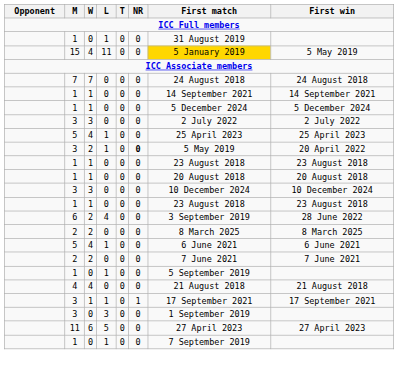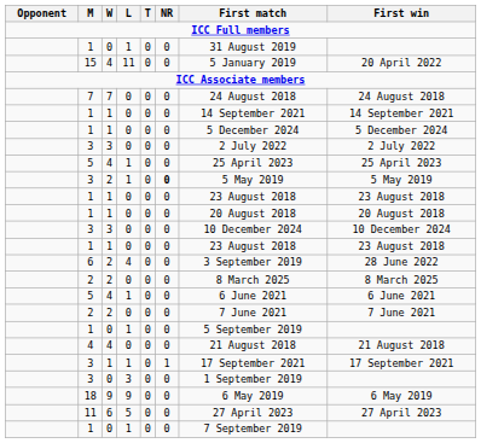 <table class="wikitable" style="text-align: center; width: 600px;">
 <tr>
 <th>Opponent</th>
 <th>M</th>
 <th>W</th>
 <th>L</th>
 <th>T</th>
 <th>NR</th>
 <th>First match</th>
 <th>First win</th>
 </tr>
 <tr>
 <td colspan="8" style="text-align: center;"><strong><a href='#'>ICC Full members</a></strong></td>
 </tr>
 <tr>
 <td align=left></td>
 <td>1</td>
 <td>0</td>
 <td>1</td>
 <td>0</td>
 <td>0</td>
 <td>31 August 2019</td>
 <td></td>
 </tr>
 <tr>
 <td align=left></td>
 <td>15</td>
 <td>4</td>
 <td>11</td>
 <td>0</td>
 <td>0</td>
-<td style="background: gold;">5 January 2019</td>
-<td>5 May 2019</td>
+<td>5 January 2019</td>
+<td>20 April 2022</td>
 </tr>
 <tr>
 <td colspan="8" style="text-align: center;"><strong><a href='#'>ICC Associate members</a></strong></td>
 </tr>
 <tr>
 <td align=left></td>
 <td>7</td>
 <td>7</td>
 <td>0</td>
 <td>0</td>
 <td>0</td>
 <td>24 August 2018</td>
 <td>24 August 2018</td>
 </tr>
 <tr>
 <td align=left></td>
 <td>1</td>
 <td>1</td>
 <td>0</td>
 <td>0</td>
 <td>0</td>
 <td>14 September 2021</td>
 <td>14 September 2021</td>
 </tr>
 <tr>
 <td align=left></td>
 <td>1</td>
 <td>1</td>
 <td>0</td>
 <td>0</td>
 <td>0</td>
 <td>5 December 2024</td>
 <td>5 December 2024</td>
 </tr>
 <tr>
 <td align=left></td>
 <td>3</td>
 <td>3</td>
 <td>0</td>
 <td>0</td>
 <td>0</td>
 <td>2 July 2022</td>
 <td>2 July 2022</td>
 </tr>
 <tr>
 <td align=left></td>
 <td>5</td>
 <td>4</td>
 <td>1</td>
 <td>0</td>
 <td>0</td>
 <td>25 April 2023</td>
 <td>25 April 2023</td>
 </tr>
 <tr>
 <td align=left></td>
 <td>3</td>
 <td>2</td>
 <td>1</td>
 <td>0</td>
 <td><strong>0</strong></td>
 <td>5 May 2019</td>
-<td>20 April 2022</td>
+<td>5 May 2019</td>
 </tr>
 <tr>
 <td align=left></td>
 <td>1</td>
 <td>1</td>
 <td>0</td>
 <td>0</td>
 <td>0</td>
 <td>23 August 2018</td>
 <td>23 August 2018</td>
 </tr>
 <tr>
 <td align=left></td>
 <td>1</td>
 <td>1</td>
 <td>0</td>
 <td>0</td>
 <td>0</td>
 <td>20 August 2018</td>
 <td>20 August 2018</td>
 </tr>
 <tr>
 <td align=left></td>
 <td>3</td>
 <td>3</td>
 <td>0</td>
 <td>0</td>
 <td>0</td>
 <td>10 December 2024</td>
 <td>10 December 2024</td>
 </tr>
 <tr>
 <td align=left></td>
 <td>1</td>
 <td>1</td>
 <td>0</td>
 <td>0</td>
 <td>0</td>
 <td>23 August 2018</td>
 <td>23 August 2018</td>
 </tr>
 <tr>
 <td align=left></td>
 <td>6</td>
 <td>2</td>
 <td>4</td>
 <td>0</td>
 <td>0</td>
 <td>3 September 2019</td>
 <td>28 June 2022</td>
 </tr>
 <tr>
 <td align=left></td>
 <td>2</td>
 <td>2</td>
 <td>0</td>
 <td>0</td>
 <td>0</td>
 <td>8 March 2025</td>
 <td>8 March 2025</td>
 </tr>
 <tr>
 <td align=left></td>
 <td>5</td>
 <td>4</td>
 <td>1</td>
 <td>0</td>
 <td>0</td>
 <td>6 June  2021</td>
 <td>6 June 2021</td>
 </tr>
 <tr>
 <td align=left></td>
 <td>2</td>
 <td>2</td>
 <td>0</td>
 <td>0</td>
 <td>0</td>
 <td>7 June 2021</td>
 <td>7 June 2021</td>
 </tr>
 <tr>
 <td align=left></td>
 <td>1</td>
 <td>0</td>
 <td>1</td>
 <td>0</td>
 <td>0</td>
 <td>5 September 2019</td>
 <td></td>
 </tr>
 <tr>
 <td align=left></td>
 <td>4</td>
 <td>4</td>
 <td>0</td>
 <td>0</td>
 <td>0</td>
 <td>21 August 2018</td>
 <td>21 August 2018</td>
 </tr>
 <tr>
 <td align=left></td>
 <td>3</td>
 <td>1</td>
 <td>1</td>
 <td>0</td>
 <td>1</td>
 <td>17 September 2021</td>
 <td>17 September 2021</td>
 </tr>
 <tr>
 <td align=left></td>
 <td>3</td>
 <td>0</td>
 <td>3</td>
 <td>0</td>
 <td>0</td>
 <td>1 September 2019</td>
 <td></td>
 </tr>
 <tr>
 <td align=left></td>
+<td>18</td>
+<td>9</td>
+<td>9</td>
+<td>0</td>
+<td>0</td>
+<td>6 May 2019</td>
+<td>6 May 2019</td>
+</tr>
+<tr>
+<td align=left></td>
 <td>11</td>
 <td>6</td>
 <td>5</td>
 <td>0</td>
 <td>0</td>
 <td>27 April 2023</td>
 <td>27 April 2023</td>
 </tr>
 <tr>
 <td align=left></td>
 <td>1</td>
 <td>0</td>
 <td>1</td>
 <td>0</td>
 <td>0</td>
 <td>7 September 2019</td>
 <td></td>
 </tr>
 </table>
